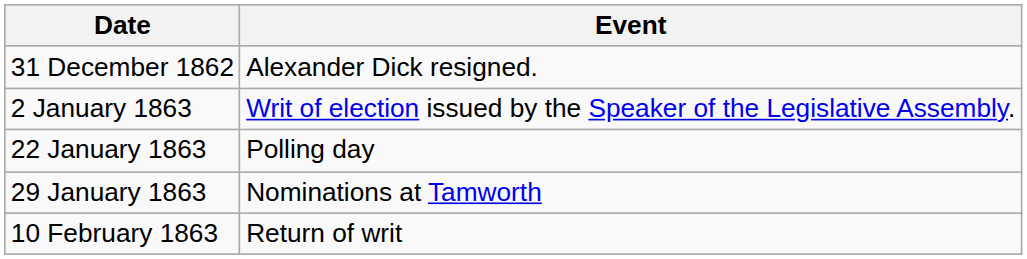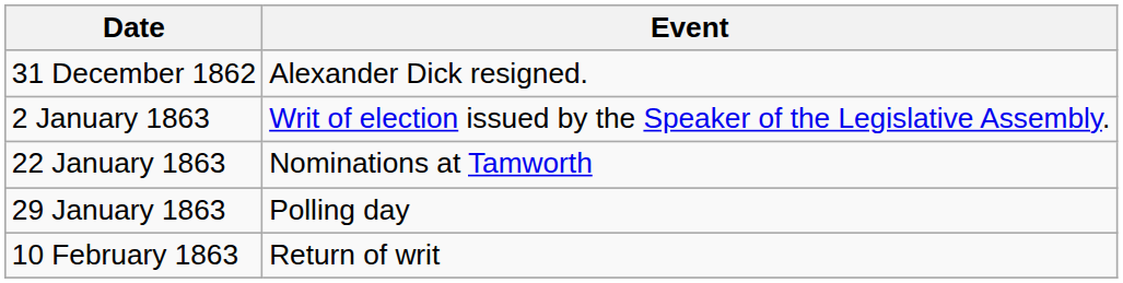 <table class="wikitable">
 <tr>
 <th>Date</th>
 <th>Event</th>
 </tr>
 <tr>
 <td>31 December 1862</td>
 <td>Alexander Dick resigned.</td>
 </tr>
 <tr>
 <td>2 January 1863</td>
 <td><a href='#'>Writ of election</a> issued by the <a href='#'>Speaker of the Legislative Assembly</a>.</td>
 </tr>
 <tr>
 <td>22 January 1863</td>
-<td>Polling day</td>
+<td>Nominations at <a href='#'>Tamworth</a></td>
 </tr>
 <tr>
 <td>29 January 1863</td>
-<td>Nominations at <a href='#'>Tamworth</a></td>
+<td>Polling day</td>
 </tr>
 <tr>
 <td>10 February 1863</td>
 <td>Return of writ</td>
 </tr>
 </table>
